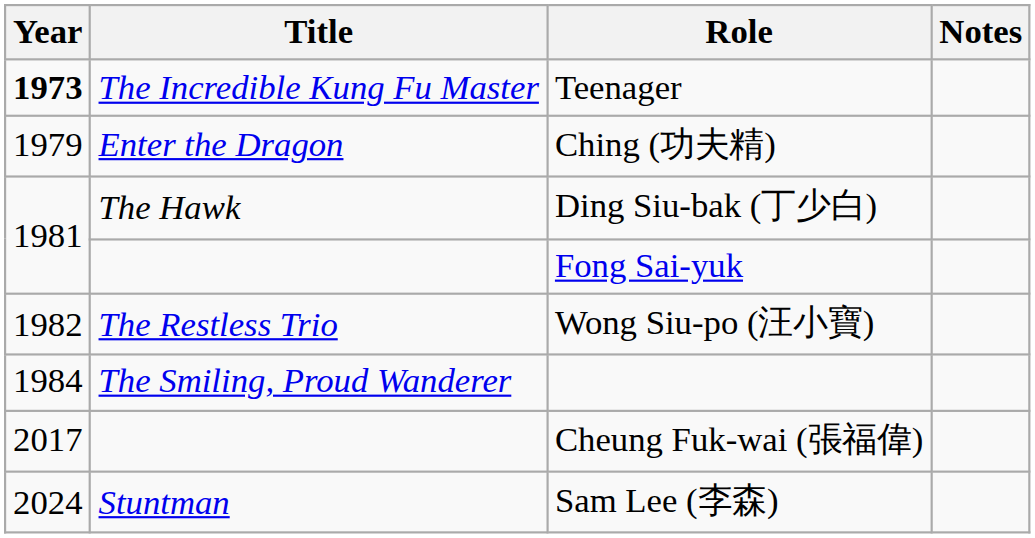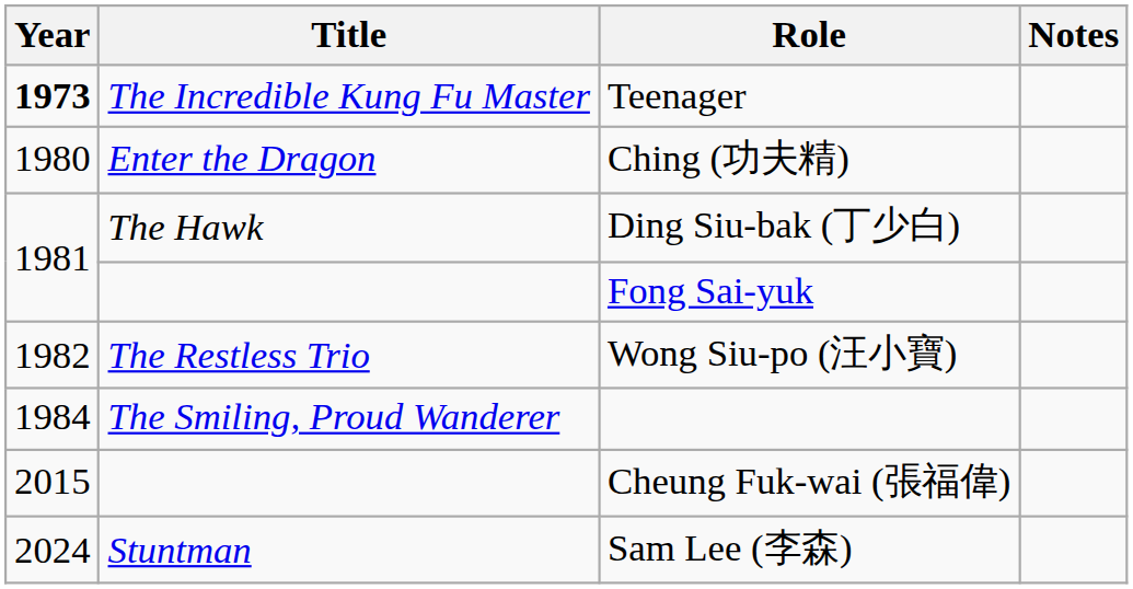 <table class="wikitable">
 <tr>
 <th>Year</th>
 <th>Title</th>
 <th>Role</th>
 <th>Notes</th>
 </tr>
 <tr>
 <td><strong>1973</strong></td>
 <td><em><a href='#'>The Incredible Kung Fu Master</a></em></td>
 <td>Teenager</td>
 <td></td>
 </tr>
 <tr>
-<td>1979</td>
+<td>1980</td>
 <td><em><a href='#'>Enter the Dragon</a></em></td>
 <td>Ching (功夫精)</td>
 <td></td>
 </tr>
 <tr>
 <td rowspan="2">1981</td>
 <td><em>The Hawk</em></td>
 <td>Ding Siu-bak (丁少白)</td>
 <td></td>
 </tr>
 <tr>
 <td><em></em></td>
 <td><a href='#'>Fong Sai-yuk</a></td>
 <td></td>
 </tr>
 <tr>
 <td>1982</td>
 <td><em><a href='#'>The Restless Trio</a></em></td>
 <td>Wong Siu-po (汪小寶)</td>
 <td></td>
 </tr>
 <tr>
 <td>1984</td>
 <td><em><a href='#'>The Smiling, Proud Wanderer</a></em></td>
 <td></td>
 <td></td>
 </tr>
 <tr>
-<td>2017</td>
+<td>2015</td>
 <td><em></em></td>
 <td>Cheung Fuk-wai (張福偉)</td>
 <td></td>
 </tr>
 <tr>
 <td>2024</td>
 <td><em><a href='#'>Stuntman</a></em></td>
 <td>Sam Lee (李森)</td>
 <td></td>
 </tr>
 </table>
